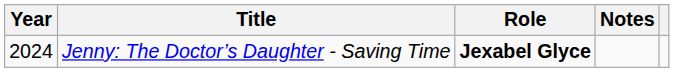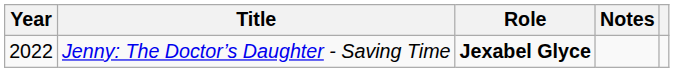 <table class="wikitable sortable">
 <tr>
 <th>Year</th>
 <th>Title</th>
 <th>Role</th>
 <th class="unsortable">Notes</th>
 <th class="unsortable"></th>
 </tr>
 <tr>
-<td>2024</td>
+<td>2022</td>
 <td><em><a href='#'>Jenny: The Doctor’s Daughter</a> - Saving Time</em></td>
 <td><strong>Jexabel Glyce</strong></td>
 <td></td>
 <td></td>
 </tr>
 </table>
